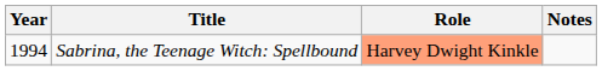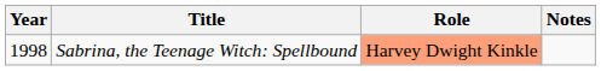 <table class="wikitable">
 <tr>
 <th>Year</th>
 <th>Title</th>
 <th>Role</th>
 <th>Notes</th>
 </tr>
 <tr>
-<td>1994</td>
+<td>1998</td>
 <td><em>Sabrina, the Teenage Witch: Spellbound</em></td>
 <td style="background: lightsalmon;">Harvey Dwight Kinkle</td>
 <td></td>
 </tr>
 </table>
